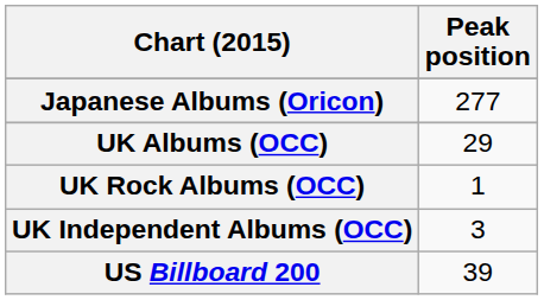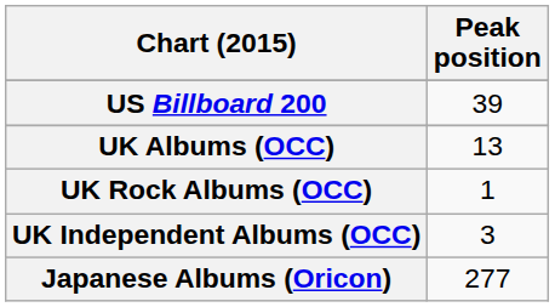 <table class="wikitable sortable plainrowheaders" style="text-align:center">
 <tr>
 <th scope="col">Chart (2015)</th>
 <th scope="col">Peak<br>position</th>
 </tr>
 <tr>
 </tr>
 <tr>
 </tr>
 <tr>
 </tr>
 <tr>
 </tr>
 <tr>
 </tr>
 <tr>
 </tr>
 <tr>
 </tr>
 <tr>
 </tr>
 <tr>
 </tr>
 <tr>
-<th scope="row">Japanese Albums (<a href='#'>Oricon</a>)</th>
-<td>277</td>
+<th scope="row">US <a href='#'><em>Billboard</em> 200</a></th>
+<td>39</td>
 </tr>
 <tr>
 </tr>
 <tr>
 </tr>
 <tr>
 </tr>
 <tr>
 </tr>
 <tr>
 </tr>
 <tr>
 <th scope="row">UK Albums (<a href='#'>OCC</a>)</th>
-<td>29</td>
+<td>13</td>
 </tr>
 <tr>
 <th scope="row">UK Rock Albums (<a href='#'>OCC</a>)</th>
 <td>1</td>
 </tr>
 <tr>
 <th scope="row">UK Independent Albums (<a href='#'>OCC</a>)</th>
 <td>3</td>
 </tr>
 <tr>
-<th scope="row">US <a href='#'><em>Billboard</em> 200</a></th>
-<td>39</td>
+<th scope="row">Japanese Albums (<a href='#'>Oricon</a>)</th>
+<td>277</td>
 </tr>
 </table>
